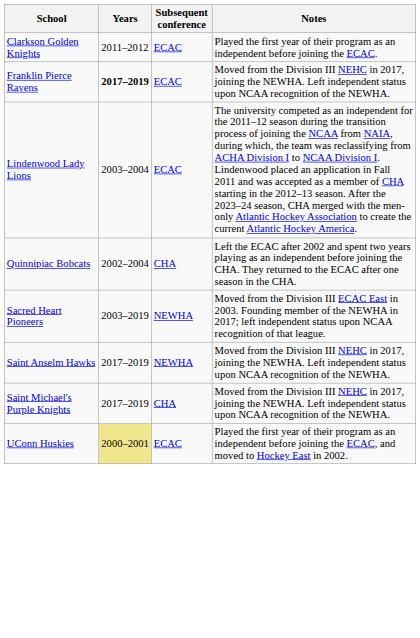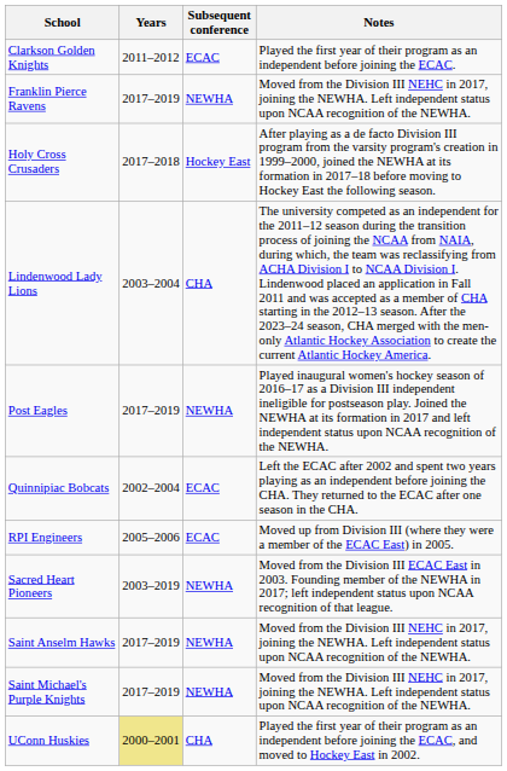 <table class="wikitable" width="100%">
 <tr>
 <th width="23%">School</th>
 <th>Years</th>
 <th>Subsequent conference</th>
 <th>Notes</th>
 </tr>
 <tr>
 <td><a href='#'>Clarkson Golden Knights</a></td>
 <td>2011–2012</td>
 <td><a href='#'>ECAC</a></td>
 <td>Played the first year of their program as an independent before joining the <a href='#'>ECAC</a>.</td>
 </tr>
 <tr>
 <td><a href='#'>Franklin Pierce Ravens</a></td>
-<td><strong>2017–2019</strong></td>
-<td><a href='#'>ECAC</a></td>
+<td>2017–2019</td>
+<td><a href='#'>NEWHA</a></td>
 <td>Moved from the Division III <a href='#'>NEHC</a> in 2017, joining the NEWHA. Left independent status upon NCAA recognition of the NEWHA.</td>
+</tr>
+<tr>
+<td><a href='#'>Holy Cross Crusaders</a></td>
+<td>2017–2018</td>
+<td><a href='#'>Hockey East</a></td>
+<td>After playing as a de facto Division III program from the varsity program's creation in 1999–2000, joined the NEWHA at its formation in 2017–18 before moving to Hockey East the following season.</td>
 </tr>
 <tr>
 <td><a href='#'>Lindenwood Lady Lions</a></td>
 <td style=white-space:nowrap>2003–2004</td>
-<td><a href='#'>ECAC</a></td>
+<td><a href='#'>CHA</a></td>
 <td>The university competed as an independent for the 2011–12 season during the transition process of joining the <a href='#'>NCAA</a> from <a href='#'>NAIA</a>, during which, the team was reclassifying from <a href='#'>ACHA Division I</a> to <a href='#'>NCAA Division I</a>. Lindenwood placed an application in Fall 2011 and was accepted as a member of <a href='#'>CHA</a> starting in the 2012–13 season. After the 2023–24 season, CHA merged with the men-only <a href='#'>Atlantic Hockey Association</a> to create the current <a href='#'>Atlantic Hockey America</a>.</td>
+</tr>
+<tr>
+<td><a href='#'>Post Eagles</a></td>
+<td>2017–2019</td>
+<td><a href='#'>NEWHA</a></td>
+<td>Played inaugural women's hockey season of 2016–17 as a Division III independent ineligible for postseason play. Joined the NEWHA at its formation in 2017 and left independent status upon NCAA recognition of the NEWHA.</td>
 </tr>
 <tr>
 <td><a href='#'>Quinnipiac Bobcats</a></td>
 <td>2002–2004</td>
-<td><a href='#'>CHA</a></td>
+<td><a href='#'>ECAC</a></td>
 <td>Left the ECAC after 2002 and spent two years playing as an independent before joining the CHA.  They returned to the ECAC after one season in the CHA.</td>
+</tr>
+<tr>
+<td><a href='#'>RPI Engineers</a></td>
+<td>2005–2006</td>
+<td><a href='#'>ECAC</a></td>
+<td>Moved up from Division III (where they were a member of the <a href='#'>ECAC East</a>) in 2005.</td>
 </tr>
 <tr>
 <td><a href='#'>Sacred Heart Pioneers</a></td>
 <td>2003–2019</td>
 <td><a href='#'>NEWHA</a></td>
 <td>Moved from the Division III <a href='#'>ECAC East</a> in 2003. Founding member of the NEWHA in 2017; left independent status upon NCAA recognition of that league.</td>
 </tr>
 <tr>
 <td><a href='#'>Saint Anselm Hawks</a></td>
 <td>2017–2019</td>
 <td><a href='#'>NEWHA</a></td>
 <td>Moved from the Division III <a href='#'>NEHC</a> in 2017, joining the NEWHA. Left independent status upon NCAA recognition of the NEWHA.</td>
 </tr>
 <tr>
 <td><a href='#'>Saint Michael's Purple Knights</a></td>
 <td>2017–2019</td>
-<td><a href='#'>CHA</a></td>
+<td><a href='#'>NEWHA</a></td>
 <td>Moved from the Division III <a href='#'>NEHC</a> in 2017, joining the NEWHA. Left independent status upon NCAA recognition of the NEWHA.</td>
 </tr>
 <tr>
 <td><a href='#'>UConn Huskies</a></td>
 <td style="background: khaki;">2000–2001</td>
-<td><a href='#'>ECAC</a></td>
+<td><a href='#'>CHA</a></td>
 <td>Played the first year of their program as an independent before joining the <a href='#'>ECAC</a>, and moved to <a href='#'>Hockey East</a> in 2002.</td>
 </tr>
 </table>
